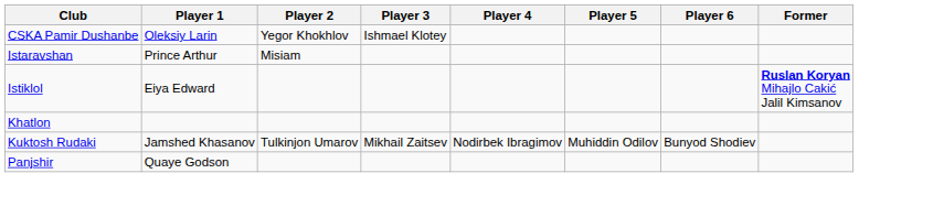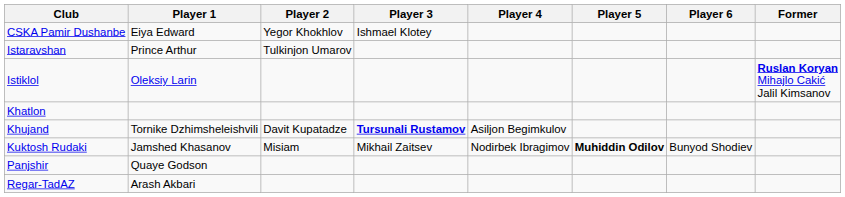 <table class="wikitable" style="font-size:95%;">
 <tr>
 <th>Club</th>
 <th>Player 1</th>
 <th>Player 2</th>
 <th>Player 3</th>
 <th>Player 4</th>
 <th>Player 5</th>
 <th>Player 6</th>
 <th>Former</th>
 </tr>
 <tr>
 <td><a href='#'>CSKA Pamir Dushanbe</a></td>
-<td> <a href='#'>Oleksiy Larin</a></td>
+<td> Eiya Edward</td>
 <td> Yegor Khokhlov</td>
 <td> Ishmael Klotey</td>
 <td></td>
 <td></td>
 <td></td>
 <td></td>
 </tr>
 <tr>
 <td><a href='#'>Istaravshan</a></td>
 <td> Prince Arthur</td>
-<td> Misiam </td>
+<td> Tulkinjon Umarov</td>
 <td></td>
 <td></td>
 <td></td>
 <td></td>
 <td></td>
 </tr>
 <tr>
 <td><a href='#'>Istiklol</a></td>
-<td> Eiya Edward</td>
+<td> <a href='#'>Oleksiy Larin</a></td>
 <td></td>
 <td></td>
 <td></td>
 <td></td>
 <td></td>
 <td> <strong><a href='#'>Ruslan Koryan</a></strong> <br>  <a href='#'>Mihajlo Cakić</a> <br>  Jalil Kimsanov</td>
 </tr>
 <tr>
 <td><a href='#'>Khatlon</a></td>
 <td></td>
 <td></td>
 <td></td>
 <td></td>
 <td></td>
 <td></td>
 <td></td>
 </tr>
 <tr>
+<td><a href='#'>Khujand</a></td>
+<td> Tornike Dzhimsheleishvili</td>
+<td> Davit Kupatadze</td>
+<td> <strong><a href='#'>Tursunali Rustamov</a></strong></td>
+<td> Asiljon Begimkulov</td>
+<td></td>
+<td></td>
+<td></td>
+</tr>
+<tr>
 <td><a href='#'>Kuktosh Rudaki</a></td>
 <td> Jamshed Khasanov</td>
-<td> Tulkinjon Umarov</td>
+<td> Misiam </td>
 <td> Mikhail Zaitsev</td>
 <td> Nodirbek Ibragimov</td>
-<td> Muhiddin Odilov</td>
+<td><strong> Muhiddin Odilov</strong></td>
 <td> Bunyod Shodiev</td>
 <td></td>
 </tr>
 <tr>
 <td><a href='#'>Panjshir</a></td>
 <td> Quaye Godson</td>
 <td></td>
 <td></td>
 <td></td>
 <td></td>
 <td></td>
 <td></td>
 </tr>
+<tr>
+<td><a href='#'>Regar-TadAZ</a></td>
+<td> Arash Akbari</td>
+<td></td>
+<td></td>
+<td></td>
+<td></td>
+<td></td>
+<td></td>
+</tr>
 </table>
